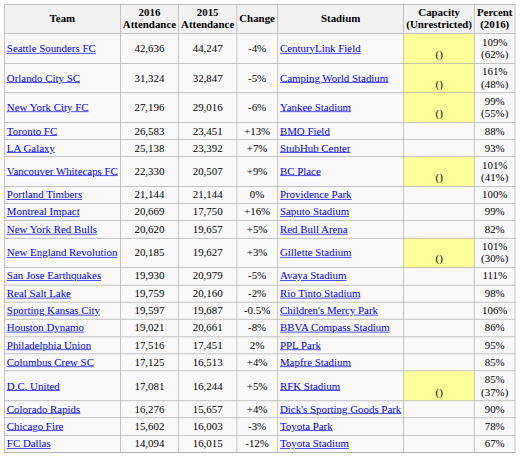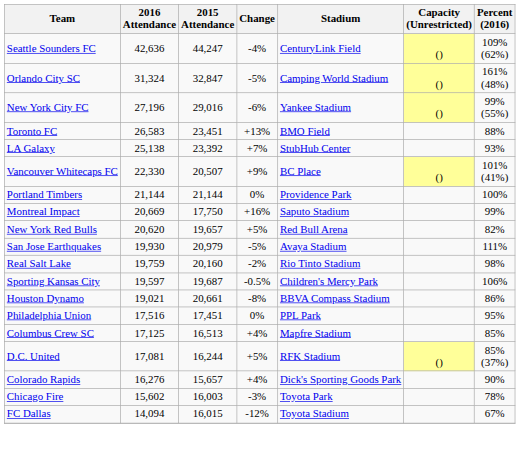 <table class="wikitable sortable">
 <tr>
 <th>Team</th>
 <th>2016<br>Attendance</th>
 <th>2015<br>Attendance</th>
 <th>Change</th>
 <th>Stadium</th>
 <th>Capacity<br>(Unrestricted)</th>
 <th>Percent<br>(2016)</th>
 </tr>
 <tr>
 <td><a href='#'>Seattle Sounders FC</a></td>
 <td align=center>42,636</td>
 <td align=center>44,247</td>
 <td align=center>-4%</td>
 <td><a href='#'>CenturyLink Field</a></td>
 <td style="text-align:center; background:#ff9;"> <br> ()</td>
 <td align=center>109%<br>(62%)</td>
 </tr>
 <tr>
 <td><a href='#'>Orlando City SC</a></td>
 <td align=center>31,324</td>
 <td align=center>32,847</td>
 <td align=center>-5%</td>
 <td><a href='#'>Camping World Stadium</a></td>
 <td style="text-align:center; background:#ff9;"> <br> ()</td>
 <td align=center>161%<br>(48%)</td>
 </tr>
 <tr>
 <td><a href='#'>New York City FC</a></td>
 <td align=center>27,196</td>
 <td align=center>29,016</td>
 <td align=center>-6%</td>
 <td><a href='#'>Yankee Stadium</a></td>
 <td style="text-align:center; background:#ff9;"> <br> ()</td>
 <td align=center>99%<br>(55%)</td>
 </tr>
 <tr>
 <td><a href='#'>Toronto FC</a></td>
 <td align=center>26,583</td>
 <td align=center>23,451</td>
 <td align=center>+13%</td>
 <td><a href='#'>BMO Field</a></td>
 <td align=center></td>
 <td align=center>88%</td>
 </tr>
 <tr>
 <td><a href='#'>LA Galaxy</a></td>
 <td align=center>25,138</td>
 <td align=center>23,392</td>
 <td align=center>+7%</td>
 <td><a href='#'>StubHub Center</a></td>
 <td align=center></td>
 <td align=center>93%</td>
 </tr>
 <tr>
 <td><a href='#'>Vancouver Whitecaps FC</a></td>
 <td align=center>22,330</td>
 <td align=center>20,507</td>
 <td align=center>+9%</td>
 <td><a href='#'>BC Place</a></td>
 <td style="text-align:center; background:#ff9;"> <br> ()</td>
 <td align=center>101%<br>(41%)</td>
 </tr>
 <tr>
 <td><a href='#'>Portland Timbers</a></td>
 <td align=center>21,144</td>
 <td align=center>21,144</td>
 <td align=center>0%</td>
 <td><a href='#'>Providence Park</a></td>
 <td align=center></td>
 <td align=center>100%</td>
 </tr>
 <tr>
 <td><a href='#'>Montreal Impact</a></td>
 <td align=center>20,669</td>
 <td align=center>17,750</td>
 <td align=center>+16%</td>
 <td><a href='#'>Saputo Stadium</a></td>
 <td align=center></td>
 <td align=center>99%</td>
 </tr>
 <tr>
 <td><a href='#'>New York Red Bulls</a></td>
 <td align=center>20,620</td>
 <td align=center>19,657</td>
 <td align=center>+5%</td>
 <td><a href='#'>Red Bull Arena</a></td>
 <td align=center></td>
 <td align=center>82%</td>
 </tr>
 <tr>
-<td><a href='#'>New England Revolution</a></td>
-<td align=center>20,185</td>
-<td align=center>19,627</td>
-<td align=center>+3%</td>
-<td><a href='#'>Gillette Stadium</a></td>
-<td style="text-align:center; background:#ff9;"> <br> ()</td>
-<td align=center>101%<br>(30%)</td>
-</tr>
-<tr>
 <td><a href='#'>San Jose Earthquakes</a></td>
 <td align=center>19,930</td>
 <td align="center">20,979</td>
 <td align=center>-5%</td>
 <td><a href='#'>Avaya Stadium</a></td>
 <td align=center></td>
 <td align=center>111%</td>
 </tr>
 <tr>
 <td><a href='#'>Real Salt Lake</a></td>
 <td align=center>19,759</td>
 <td align=center>20,160</td>
 <td align=center>-2%</td>
 <td><a href='#'>Rio Tinto Stadium</a></td>
 <td align=center></td>
 <td align=center>98%</td>
 </tr>
 <tr>
 <td><a href='#'>Sporting Kansas City</a></td>
 <td align=center>19,597</td>
 <td align=center>19,687</td>
 <td align=center>-0.5%</td>
 <td><a href='#'>Children's Mercy Park</a></td>
 <td align=center></td>
 <td align=center>106%</td>
 </tr>
 <tr>
 <td><a href='#'>Houston Dynamo</a></td>
 <td align=center>19,021</td>
 <td align=center>20,661</td>
 <td align=center>-8%</td>
 <td><a href='#'>BBVA Compass Stadium</a></td>
 <td align=center></td>
 <td align=center>86%</td>
 </tr>
 <tr>
 <td><a href='#'>Philadelphia Union</a></td>
 <td align=center>17,516</td>
 <td align=center>17,451</td>
-<td align=center>2%</td>
+<td align=center>0%</td>
 <td><a href='#'>PPL Park</a></td>
 <td align=center></td>
 <td align=center>95%</td>
 </tr>
 <tr>
 <td><a href='#'>Columbus Crew SC</a></td>
 <td align=center>17,125</td>
 <td align=center>16,513</td>
 <td align=center>+4%</td>
 <td><a href='#'>Mapfre Stadium</a></td>
 <td align=center></td>
 <td align=center>85%</td>
 </tr>
 <tr>
 <td><a href='#'>D.C. United</a></td>
 <td align=center>17,081</td>
 <td align=center>16,244</td>
 <td align=center>+5%</td>
 <td><a href='#'>RFK Stadium</a></td>
 <td style="text-align:center; background:#ff9;"> <br> ()</td>
 <td align=center>85%<br>(37%)</td>
 </tr>
 <tr>
 <td><a href='#'>Colorado Rapids</a></td>
 <td align=center>16,276</td>
 <td align="center">15,657</td>
 <td align=center>+4%</td>
 <td><a href='#'>Dick's Sporting Goods Park</a></td>
 <td align=center></td>
 <td align=center>90%</td>
 </tr>
 <tr>
 <td><a href='#'>Chicago Fire</a></td>
 <td align=center>15,602</td>
 <td align=center>16,003</td>
 <td align=center>-3%</td>
 <td><a href='#'>Toyota Park</a></td>
 <td align=center></td>
 <td align=center>78%</td>
 </tr>
 <tr>
 <td><a href='#'>FC Dallas</a></td>
 <td align=center>14,094</td>
 <td align=center>16,015</td>
 <td align=center>-12%</td>
 <td><a href='#'>Toyota Stadium</a></td>
 <td align=center></td>
 <td align=center>67%</td>
 </tr>
 <tr>
 </tr>
 </table>
